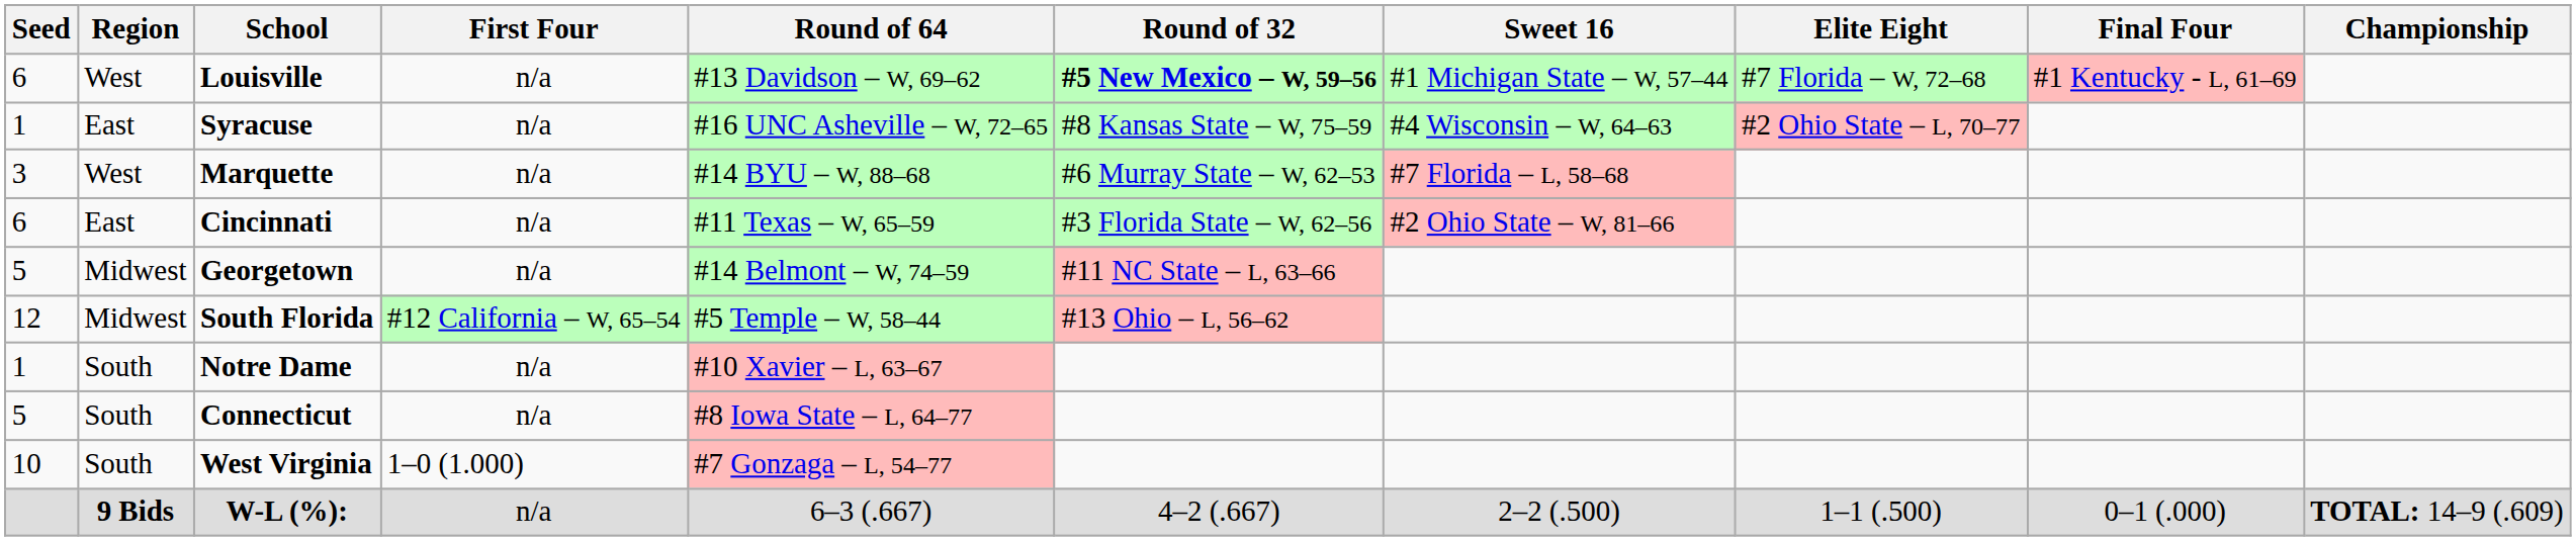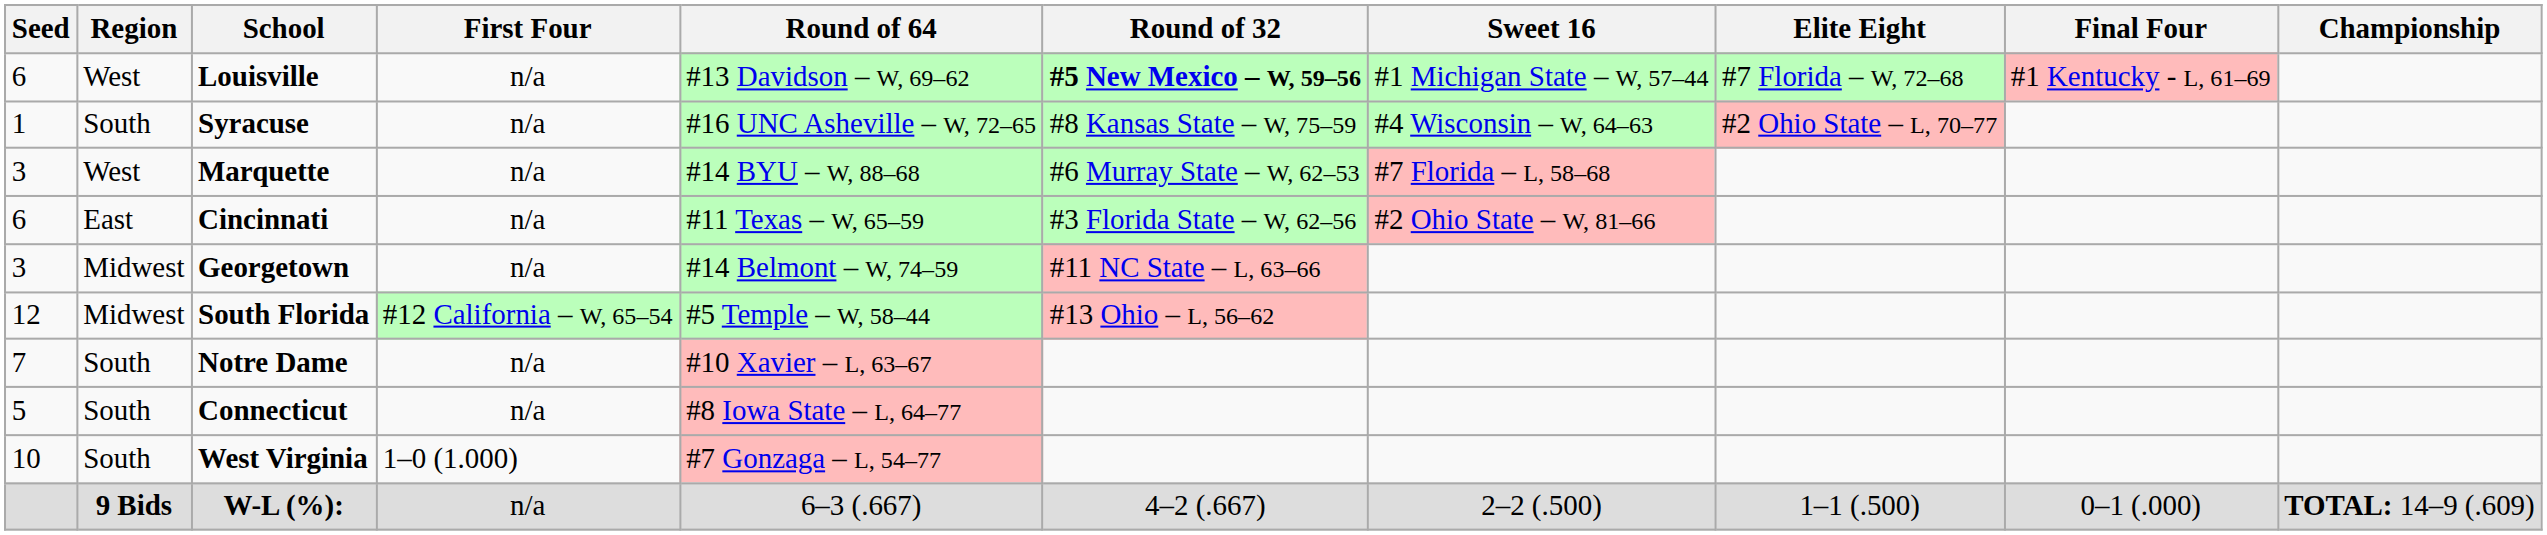 <table class="sortable wikitable" style="white-space:nowrap; font-size:90%;">
 <tr>
 <th>Seed</th>
 <th>Region</th>
 <th>School</th>
 <th>First Four</th>
 <th>Round of 64</th>
 <th>Round of 32</th>
 <th>Sweet 16</th>
 <th>Elite Eight</th>
 <th>Final Four</th>
 <th>Championship</th>
 </tr>
 <tr>
 <td>6</td>
 <td>West</td>
 <td><strong>Louisville</strong></td>
 <td style="text-align:center;">n/a</td>
 <td style="background:#bfb;">#13 <a href='#'>Davidson</a> – <small>W, 69–62</small></td>
 <td style="background:#bfb;"><strong>#5 <a href='#'>New Mexico</a> – <small>W, 59–56</small></strong></td>
 <td style="background:#bfb;">#1 <a href='#'>Michigan State</a> – <small>W, 57–44</small></td>
 <td style="background:#bfb;">#7 <a href='#'>Florida</a> – <small>W, 72–68</small></td>
 <td style="background:#fbb;">#1 <a href='#'>Kentucky</a> - <small>L, 61–69</small></td>
 <td> </td>
 </tr>
 <tr>
 <td>1</td>
-<td>East</td>
+<td>South</td>
 <td><strong>Syracuse</strong></td>
 <td style="text-align:center;">n/a</td>
 <td style="background:#bfb;">#16 <a href='#'>UNC Asheville</a> – <small>W, 72–65</small></td>
 <td style="background:#bfb;">#8 <a href='#'>Kansas State</a> – <small>W, 75–59</small></td>
 <td style="background:#bfb;">#4 <a href='#'>Wisconsin</a> – <small>W, 64–63</small></td>
 <td style="background:#fbb;">#2 <a href='#'>Ohio State</a> – <small>L, 70–77</small></td>
 <td> </td>
 <td> </td>
 </tr>
 <tr>
 <td>3</td>
 <td>West</td>
 <td><strong>Marquette</strong></td>
 <td style="text-align:center;">n/a</td>
 <td style="background:#bfb;">#14 <a href='#'>BYU</a> – <small>W, 88–68</small></td>
 <td style="background:#bfb;">#6 <a href='#'>Murray State</a> – <small>W, 62–53</small></td>
 <td style="background:#fbb;">#7 <a href='#'>Florida</a> – <small>L, 58–68</small></td>
 <td> </td>
 <td> </td>
 <td> </td>
 </tr>
 <tr>
 <td>6</td>
 <td>East</td>
 <td><strong>Cincinnati</strong></td>
 <td style="text-align:center;">n/a</td>
 <td style="background:#bfb;">#11 <a href='#'>Texas</a> – <small>W, 65–59</small></td>
 <td style="background:#bfb;">#3 <a href='#'>Florida State</a> – <small>W, 62–56</small></td>
 <td style="background:#fbb;">#2 <a href='#'>Ohio State</a> – <small>W, 81–66</small></td>
 <td> </td>
 <td> </td>
 <td> </td>
 </tr>
 <tr>
-<td>5</td>
+<td>3</td>
 <td>Midwest</td>
 <td><strong>Georgetown</strong></td>
 <td style="text-align:center;">n/a</td>
 <td style="background:#bfb;">#14 <a href='#'>Belmont</a> – <small>W, 74–59</small></td>
 <td style="background:#fbb;">#11 <a href='#'>NC State</a> – <small>L, 63–66</small></td>
 <td> </td>
 <td> </td>
 <td> </td>
 <td> </td>
 </tr>
 <tr>
 <td>12</td>
 <td>Midwest</td>
 <td><strong>South Florida</strong></td>
 <td style="background:#bfb;">#12 <a href='#'>California</a> – <small>W, 65–54</small></td>
 <td style="background:#bfb;">#5 <a href='#'>Temple</a> – <small>W, 58–44</small></td>
 <td style="background:#fbb;">#13 <a href='#'>Ohio</a> – <small>L, 56–62</small></td>
 <td> </td>
 <td> </td>
 <td> </td>
 <td> </td>
 </tr>
 <tr>
-<td>1</td>
+<td>7</td>
 <td>South</td>
 <td><strong>Notre Dame</strong></td>
 <td style="text-align:center;">n/a</td>
 <td style="background:#fbb;">#10 <a href='#'>Xavier</a> – <small>L, 63–67</small></td>
 <td> </td>
 <td> </td>
 <td> </td>
 <td> </td>
 <td> </td>
 </tr>
 <tr>
 <td>5</td>
 <td>South</td>
 <td><strong>Connecticut</strong></td>
 <td style="text-align:center;">n/a</td>
 <td style="background:#fbb;">#8 <a href='#'>Iowa State</a> – <small>L, 64–77</small></td>
 <td> </td>
 <td> </td>
 <td> </td>
 <td> </td>
 <td> </td>
 </tr>
 <tr>
 <td>10</td>
 <td>South</td>
 <td><strong>West Virginia</strong></td>
 <td>1–0 (1.000)</td>
 <td style="background:#fbb;">#7 <a href='#'>Gonzaga</a> – <small>L, 54–77</small></td>
 <td> </td>
 <td> </td>
 <td> </td>
 <td> </td>
 <td> </td>
 </tr>
 <tr class="sortbottom"  style="text-align:center; background:#ddd;">
 <td></td>
 <td><strong>9 Bids</strong></td>
 <td><strong>W-L (%):</strong></td>
 <td style="text-align:center;">n/a</td>
 <td>6–3 (.667)</td>
 <td>4–2 (.667)</td>
 <td>2–2 (.500)</td>
 <td>1–1 (.500)</td>
 <td>0–1 (.000)</td>
 <td><strong>TOTAL:</strong> 14–9 (.609)</td>
 </tr>
 </table>
